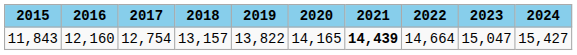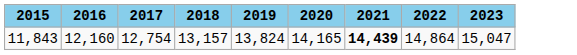 <table class="wikitable">
 <tr align="center" style="background:#87CEEB;">
 <td><strong>2015</strong></td>
 <td><strong>2016</strong></td>
 <td><strong>2017</strong></td>
 <td><strong>2018</strong></td>
 <td><strong>2019</strong></td>
 <td><strong>2020</strong></td>
 <td><strong>2021</strong></td>
 <td><strong>2022</strong></td>
 <td><strong>2023</strong></td>
-<td><strong>2024</strong></td>
 </tr>
 <tr>
 <td>11,843</td>
 <td>12,160</td>
 <td>12,754</td>
 <td>13,157</td>
-<td>13,822</td>
+<td>13,824</td>
 <td>14,165</td>
 <td><strong>14,439</strong></td>
-<td>14,664</td>
+<td>14,864</td>
 <td>15,047</td>
-<td>15,427</td>
 </tr>
 </table>
